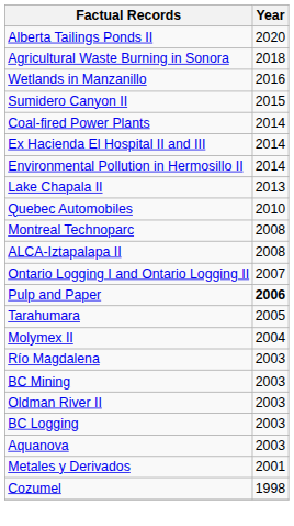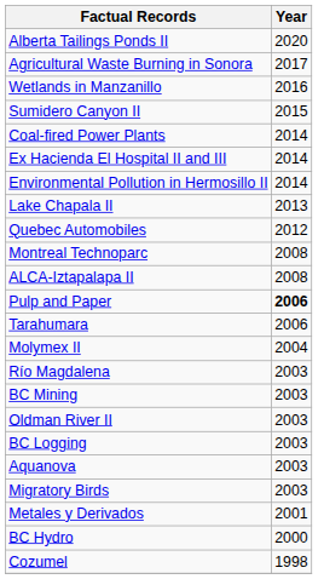 <table class="wikitable">
 <tr>
 <th>Factual Records</th>
 <th>Year</th>
 </tr>
 <tr>
 <td><a href='#'>Alberta Tailings Ponds II</a></td>
 <td>2020</td>
 </tr>
 <tr>
 <td><a href='#'>Agricultural Waste Burning in Sonora</a></td>
-<td>2018</td>
+<td>2017</td>
 </tr>
 <tr>
 <td><a href='#'>Wetlands in Manzanillo</a></td>
 <td>2016</td>
 </tr>
 <tr>
 <td><a href='#'>Sumidero Canyon II</a></td>
 <td>2015</td>
 </tr>
 <tr>
 <td><a href='#'>Coal-fired Power Plants</a></td>
 <td>2014</td>
 </tr>
 <tr>
 <td><a href='#'>Ex Hacienda El Hospital II and III</a></td>
 <td>2014</td>
 </tr>
 <tr>
 <td><a href='#'>Environmental Pollution in Hermosillo II</a></td>
 <td>2014</td>
 </tr>
 <tr>
 <td><a href='#'>Lake Chapala II</a></td>
 <td>2013</td>
 </tr>
 <tr>
 <td><a href='#'>Quebec Automobiles</a></td>
-<td>2010</td>
+<td>2012</td>
 </tr>
 <tr>
 <td><a href='#'>Montreal Technoparc</a></td>
 <td>2008</td>
 </tr>
 <tr>
 <td><a href='#'>ALCA-Iztapalapa II</a></td>
 <td>2008</td>
 </tr>
 <tr>
-<td><a href='#'>Ontario Logging I and Ontario Logging II</a></td>
-<td>2007</td>
-</tr>
-<tr>
 <td><a href='#'>Pulp and Paper</a></td>
 <td><strong>2006</strong></td>
 </tr>
 <tr>
 <td><a href='#'>Tarahumara</a></td>
-<td>2005</td>
+<td>2006</td>
 </tr>
 <tr>
 <td><a href='#'>Molymex II</a></td>
 <td>2004</td>
 </tr>
 <tr>
 <td><a href='#'>Río Magdalena</a></td>
 <td>2003</td>
 </tr>
 <tr>
 <td><a href='#'>BC Mining</a></td>
 <td>2003</td>
 </tr>
 <tr>
 <td><a href='#'>Oldman River II</a></td>
 <td>2003</td>
 </tr>
 <tr>
 <td><a href='#'>BC Logging</a></td>
 <td>2003</td>
 </tr>
 <tr>
 <td><a href='#'>Aquanova</a></td>
 <td>2003</td>
 </tr>
 <tr>
+<td><a href='#'>Migratory Birds</a></td>
+<td>2003</td>
+</tr>
+<tr>
 <td><a href='#'>Metales y Derivados</a></td>
 <td>2001</td>
+</tr>
+<tr>
+<td><a href='#'>BC Hydro</a></td>
+<td>2000</td>
 </tr>
 <tr>
 <td><a href='#'>Cozumel</a></td>
 <td>1998</td>
 </tr>
 <tr>
 </tr>
 </table>
